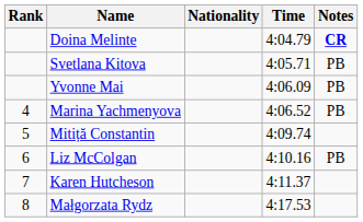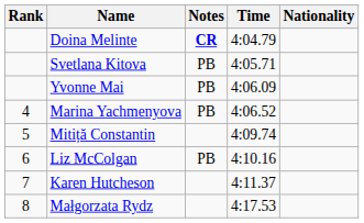 <table class="wikitable sortable" style="text-align:center">
 <tr>
 <th>Rank</th>
 <th>Name</th>
+<th>Notes</th>
+<th>Time</th>
 <th>Nationality</th>
-<th>Time</th>
-<th>Notes</th>
 </tr>
 <tr>
 <td></td>
 <td align="left"><a href='#'>Doina Melinte</a></td>
+<td><strong><a href='#'>CR</a></strong></td>
+<td>4:04.79</td>
 <td align=left></td>
-<td>4:04.79</td>
-<td><strong><a href='#'>CR</a></strong></td>
 </tr>
 <tr>
 <td></td>
 <td align="left"><a href='#'>Svetlana Kitova</a></td>
+<td>PB</td>
+<td>4:05.71</td>
 <td align=left></td>
-<td>4:05.71</td>
-<td>PB</td>
 </tr>
 <tr>
 <td></td>
 <td align="left"><a href='#'>Yvonne Mai</a></td>
+<td>PB</td>
+<td>4:06.09</td>
 <td align=left></td>
-<td>4:06.09</td>
-<td>PB</td>
 </tr>
 <tr>
 <td>4</td>
 <td align="left"><a href='#'>Marina Yachmenyova</a></td>
+<td>PB</td>
+<td>4:06.52</td>
 <td align=left></td>
-<td>4:06.52</td>
-<td>PB</td>
 </tr>
 <tr>
 <td>5</td>
 <td align="left"><a href='#'>Mitiță Constantin</a></td>
+<td></td>
+<td>4:09.74</td>
 <td align=left></td>
-<td>4:09.74</td>
-<td></td>
 </tr>
 <tr>
 <td>6</td>
 <td align="left"><a href='#'>Liz McColgan</a></td>
+<td>PB</td>
+<td>4:10.16</td>
 <td align=left></td>
-<td>4:10.16</td>
-<td>PB</td>
 </tr>
 <tr>
 <td>7</td>
 <td align="left"><a href='#'>Karen Hutcheson</a></td>
+<td></td>
+<td>4:11.37</td>
 <td align=left></td>
-<td>4:11.37</td>
-<td></td>
 </tr>
 <tr>
 <td>8</td>
 <td align="left"><a href='#'>Małgorzata Rydz</a></td>
+<td></td>
+<td>4:17.53</td>
 <td align=left></td>
-<td>4:17.53</td>
-<td></td>
 </tr>
 </table>
